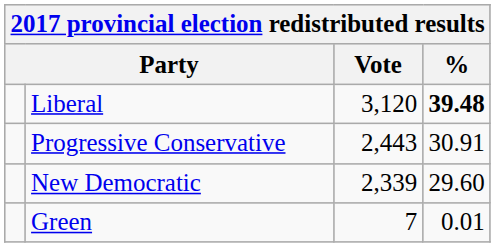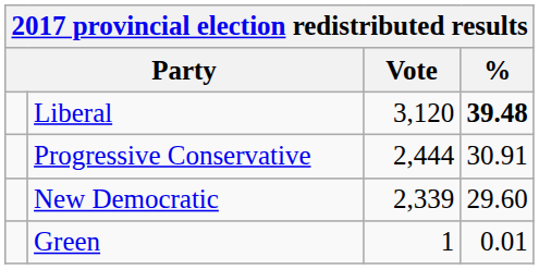 <table class="wikitable">
 <tr>
 <th colspan="4"><a href='#'>2017 provincial election</a> redistributed results</th>
 </tr>
 <tr>
 <th bgcolor="#DDDDFF" width="130px" colspan="2">Party</th>
 <th bgcolor="#DDDDFF" width="50px">Vote</th>
 <th bgcolor="#DDDDFF" width="30px">%</th>
 </tr>
 <tr>
 <td> </td>
 <td><a href='#'>Liberal</a></td>
 <td align=right>3,120</td>
 <td align=right><strong>39.48</strong></td>
 </tr>
 <tr>
 <td> </td>
 <td><a href='#'>Progressive Conservative</a></td>
-<td align=right>2,443</td>
+<td align=right>2,444</td>
 <td align=right>30.91</td>
 </tr>
 <tr>
 <td> </td>
 <td><a href='#'>New Democratic</a></td>
 <td align=right>2,339</td>
 <td align=right>29.60</td>
 </tr>
 <tr>
 <td> </td>
 <td><a href='#'>Green</a></td>
-<td align=right>7</td>
+<td align=right>1</td>
 <td align=right>0.01</td>
 </tr>
 </table>
